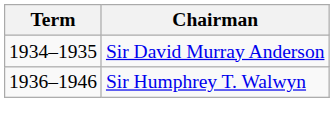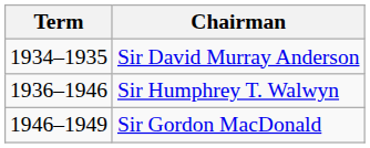 <table class="wikitable" style="text-align:left;">
 <tr>
 <th>Term</th>
 <th>Chairman</th>
 </tr>
 <tr>
 <td>1934–1935</td>
 <td><a href='#'>Sir David Murray Anderson</a></td>
 </tr>
 <tr>
 <td>1936–1946</td>
 <td><a href='#'>Sir Humphrey T. Walwyn</a></td>
 </tr>
+<tr>
+<td>1946–1949</td>
+<td><a href='#'>Sir Gordon MacDonald</a></td>
+</tr>
 </table>
